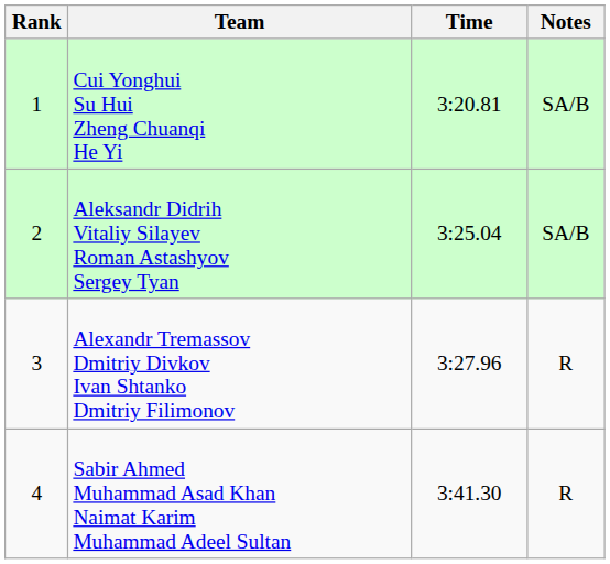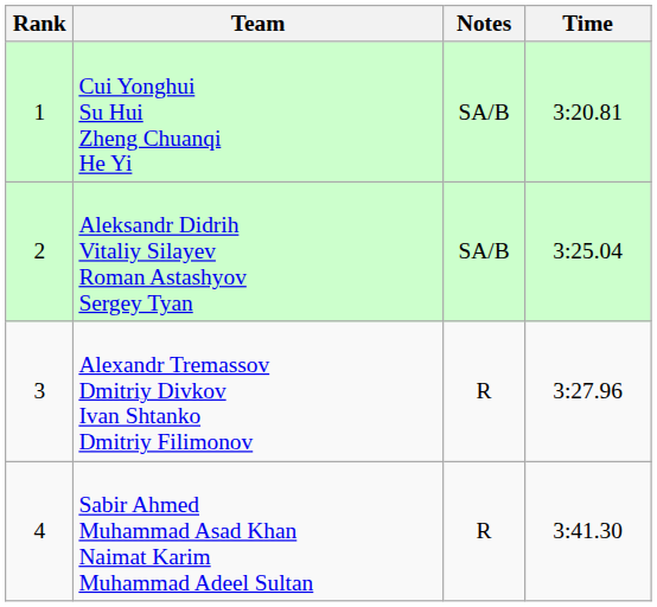 <table class=wikitable style="text-align:center">
 <tr>
 <th width=40>Rank</th>
 <th width=250>Team</th>
+<th width=50>Notes</th>
 <th width=80>Time</th>
-<th width=50>Notes</th>
 </tr>
 <tr bgcolor="ccffcc">
 <td>1</td>
 <td align=left><br><a href='#'>Cui Yonghui</a><br><a href='#'>Su Hui</a><br><a href='#'>Zheng Chuanqi</a><br><a href='#'>He Yi</a></td>
+<td>SA/B</td>
 <td>3:20.81</td>
-<td>SA/B</td>
 </tr>
 <tr bgcolor="ccffcc">
 <td>2</td>
 <td align=left><br><a href='#'>Aleksandr Didrih</a><br><a href='#'>Vitaliy Silayev</a><br><a href='#'>Roman Astashyov</a><br><a href='#'>Sergey Tyan</a></td>
+<td>SA/B</td>
 <td>3:25.04</td>
-<td>SA/B</td>
 </tr>
 <tr>
 <td>3</td>
 <td align=left><br><a href='#'>Alexandr Tremassov</a><br><a href='#'>Dmitriy Divkov</a><br><a href='#'>Ivan Shtanko</a><br><a href='#'>Dmitriy Filimonov</a></td>
+<td>R</td>
 <td>3:27.96</td>
-<td>R</td>
 </tr>
 <tr>
 <td>4</td>
 <td align=left><br><a href='#'>Sabir Ahmed</a><br><a href='#'>Muhammad Asad Khan</a><br><a href='#'>Naimat Karim</a><br><a href='#'>Muhammad Adeel Sultan</a></td>
+<td>R</td>
 <td>3:41.30</td>
-<td>R</td>
 </tr>
 </table>
